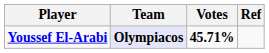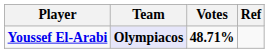 <table class="wikitable" style="text-align: left;">
 <tr>
 <th>Player</th>
 <th>Team</th>
 <th>Votes</th>
 <th>Ref</th>
 </tr>
 <tr>
 <td> <strong><a href='#'>Youssef El-Arabi</a></strong></td>
 <td style="background: lavender;"><strong>Olympiacos</strong></td>
-<td><strong>45.71%</strong></td>
+<td><strong>48.71%</strong></td>
 <td align="center"></td>
 </tr>
 </table>
